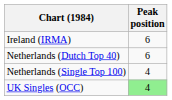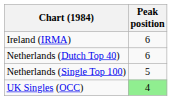 <table class="wikitable sortable">
 <tr>
 <th align="left">Chart (1984)</th>
 <th style="text-align:center;">Peak<br>position</th>
 </tr>
 <tr>
 <td>Ireland (<a href='#'>IRMA</a>)</td>
 <td style="text-align:center;">6</td>
 </tr>
 <tr>
 <td>Netherlands (<a href='#'>Dutch Top 40</a>)</td>
 <td style="text-align:center;">6</td>
 </tr>
 <tr>
 <td>Netherlands (<a href='#'>Single Top 100</a>)</td>
-<td style="text-align:center;">4</td>
+<td style="text-align:center;">5</td>
 </tr>
 <tr>
 <td><a href='#'>UK Singles</a> (<a href='#'>OCC</a>)</td>
 <td style="background: lightgreen; text-align:center;">4</td>
 </tr>
 </table>
